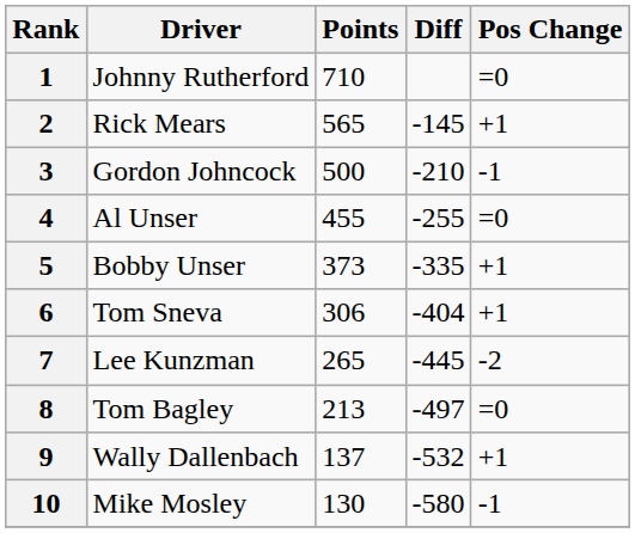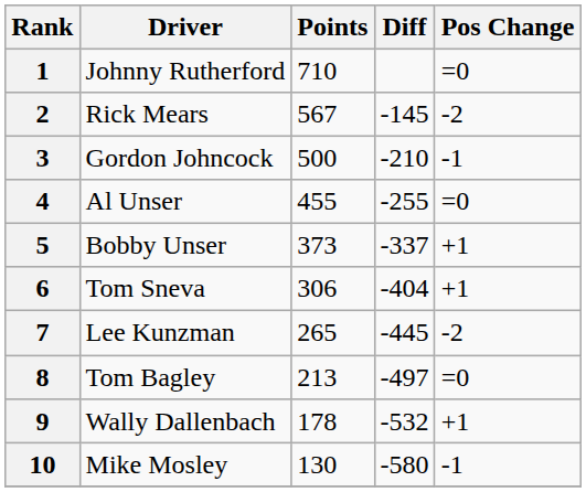 <table class="wikitable" style="font-size:95%;">
 <tr>
 <th>Rank</th>
 <th>Driver</th>
 <th>Points</th>
 <th>Diff</th>
 <th>Pos Change</th>
 </tr>
 <tr>
 <th>1</th>
 <td>Johnny Rutherford</td>
 <td>710</td>
 <td></td>
 <td>=0</td>
 </tr>
 <tr>
 <th>2</th>
 <td>Rick Mears</td>
-<td>565</td>
+<td>567</td>
 <td>-145</td>
-<td>+1</td>
+<td>-2</td>
 </tr>
 <tr>
 <th>3</th>
 <td>Gordon Johncock</td>
 <td>500</td>
 <td>-210</td>
 <td>-1</td>
 </tr>
 <tr>
 <th>4</th>
 <td>Al Unser</td>
 <td>455</td>
 <td>-255</td>
 <td>=0</td>
 </tr>
 <tr>
 <th>5</th>
 <td>Bobby Unser</td>
 <td>373</td>
-<td>-335</td>
+<td>-337</td>
 <td>+1</td>
 </tr>
 <tr>
 <th>6</th>
 <td>Tom Sneva</td>
 <td>306</td>
 <td>-404</td>
 <td>+1</td>
 </tr>
 <tr>
 <th>7</th>
 <td>Lee Kunzman</td>
 <td>265</td>
 <td>-445</td>
 <td>-2</td>
 </tr>
 <tr>
 <th>8</th>
 <td>Tom Bagley</td>
 <td>213</td>
 <td>-497</td>
 <td>=0</td>
 </tr>
 <tr>
 <th>9</th>
 <td>Wally Dallenbach</td>
-<td>137</td>
+<td>178</td>
 <td>-532</td>
 <td>+1</td>
 </tr>
 <tr>
 <th>10</th>
 <td>Mike Mosley</td>
 <td>130</td>
 <td>-580</td>
 <td>-1</td>
 </tr>
 <tr>
 </tr>
 </table>
